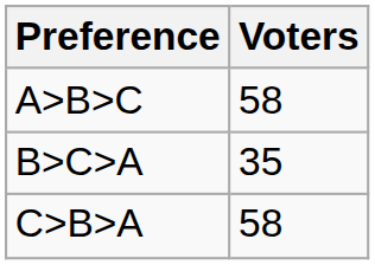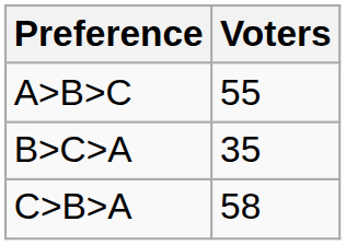 <table class="wikitable">
 <tr>
 <th>Preference</th>
 <th>Voters</th>
 </tr>
 <tr>
 <td>A>B>C</td>
-<td>58</td>
+<td>55</td>
 </tr>
 <tr>
 <td>B>C>A</td>
 <td>35</td>
 </tr>
 <tr>
 <td>C>B>A</td>
 <td>58</td>
 </tr>
 </table>
